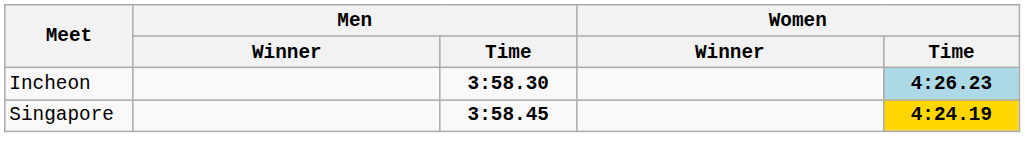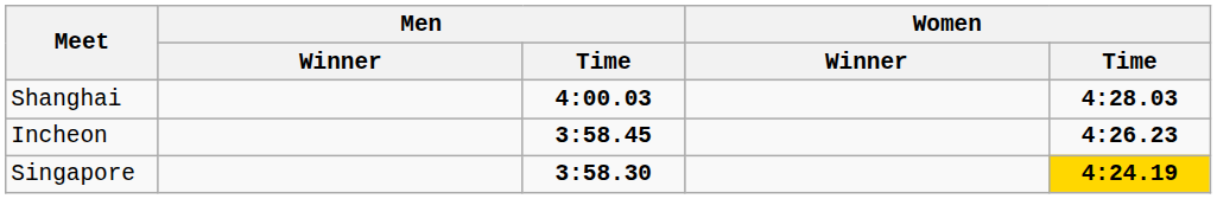 <table class="wikitable">
 <tr>
 <th width=80 rowspan=2>Meet</th>
 <th colspan=2>Men</th>
 <th colspan=2>Women</th>
 </tr>
 <tr>
 <th width=200>Winner</th>
 <th width=85>Time</th>
 <th width=200>Winner</th>
 <th width=85>Time</th>
 </tr>
 <tr>
+<td>Shanghai</td>
+<td></td>
+<td align=center><strong>4:00.03</strong></td>
+<td></td>
+<td align=center><strong>4:28.03</strong></td>
+</tr>
+<tr>
 <td>Incheon</td>
 <td></td>
-<td align=center><strong>3:58.30</strong></td>
+<td align=center><strong>3:58.45</strong></td>
 <td></td>
-<td align=center style="background: lightblue;"><strong>4:26.23</strong></td>
+<td align=center><strong>4:26.23</strong></td>
 </tr>
 <tr>
 <td>Singapore</td>
 <td></td>
-<td align=center><strong>3:58.45</strong></td>
+<td align=center><strong>3:58.30</strong></td>
 <td></td>
 <td align=center style="background: gold;"><strong>4:24.19</strong></td>
 </tr>
 </table>
